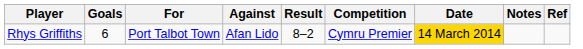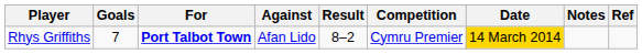 <table class="wikitable" style="text-align:center;">
 <tr>
 <th>Player</th>
 <th>Goals</th>
 <th>For</th>
 <th>Against</th>
 <th>Result</th>
 <th>Competition</th>
 <th>Date</th>
 <th>Notes</th>
 <th>Ref</th>
 </tr>
 <tr>
 <td align="left"><a href='#'>Rhys Griffiths</a></td>
-<td>6</td>
-<td><a href='#'>Port Talbot Town</a></td>
+<td>7</td>
+<td><strong><a href='#'>Port Talbot Town</a></strong></td>
 <td><a href='#'>Afan Lido</a></td>
 <td>8–2</td>
 <td><a href='#'>Cymru Premier</a></td>
 <td style="background: gold;">14 March 2014</td>
 <td></td>
 <td></td>
 </tr>
 </table>
